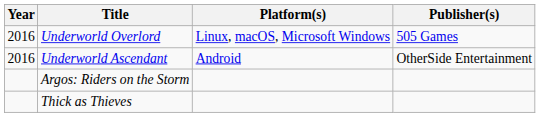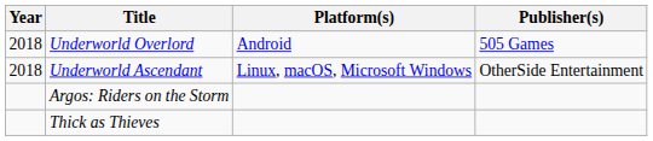 <table class="wikitable sortable">
 <tr>
 <th>Year</th>
 <th>Title</th>
 <th>Platform(s)</th>
 <th>Publisher(s)</th>
 </tr>
 <tr>
-<td>2016</td>
+<td>2018</td>
 <td><em><a href='#'>Underworld Overlord</a></em></td>
-<td><a href='#'>Linux</a>, <a href='#'>macOS</a>, <a href='#'>Microsoft Windows</a></td>
+<td><a href='#'>Android</a></td>
 <td><a href='#'>505 Games</a></td>
 </tr>
 <tr>
-<td>2016</td>
+<td>2018</td>
 <td><em><a href='#'>Underworld Ascendant</a></em></td>
-<td><a href='#'>Android</a></td>
+<td><a href='#'>Linux</a>, <a href='#'>macOS</a>, <a href='#'>Microsoft Windows</a></td>
 <td>OtherSide Entertainment</td>
 </tr>
 <tr>
 <td></td>
 <td><em>Argos: Riders on the Storm</em> </td>
 <td></td>
 <td></td>
 </tr>
 <tr>
 <td></td>
 <td><em>Thick as Thieves</em> </td>
 <td></td>
 <td></td>
 </tr>
 </table>
